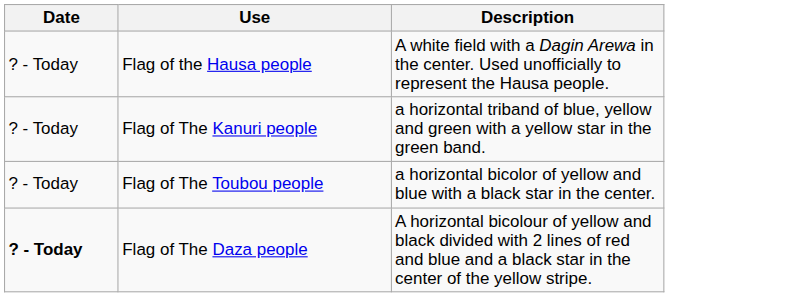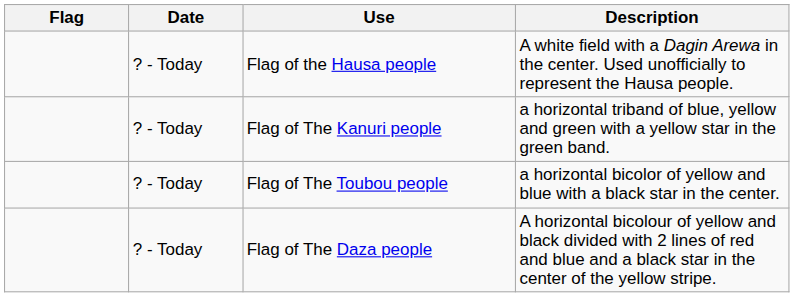 <table class="wikitable">
 <tr>
+<th style="width:110px;">Flag</th>
 <th style="width:100px;">Date</th>
 <th style="width:250px;">Use</th>
 <th style="width:250px;">Description</th>
 </tr>
 <tr>
+<td></td>
 <td>? - Today</td>
 <td>Flag of the <a href='#'>Hausa people</a></td>
 <td>A white field with a <em>Dagin Arewa</em> in the center. Used unofficially to represent the Hausa people.</td>
 </tr>
 <tr>
+<td></td>
 <td>? - Today</td>
 <td>Flag of The <a href='#'>Kanuri people</a></td>
 <td>a horizontal triband of blue, yellow and green with a yellow star in the green band.</td>
 </tr>
 <tr>
+<td></td>
 <td>? - Today</td>
 <td>Flag of The <a href='#'>Toubou people</a></td>
 <td>a horizontal bicolor of yellow and blue with a black star in the center.</td>
 </tr>
 <tr>
-<td><strong>? - Today</strong></td>
+<td></td>
+<td>? - Today</td>
 <td>Flag of The <a href='#'>Daza people</a></td>
 <td>A horizontal bicolour of yellow and black divided with 2 lines of red and blue and a black star in the center of the yellow stripe.</td>
 </tr>
 </table>
